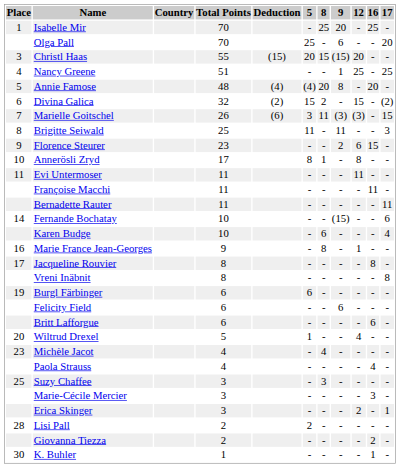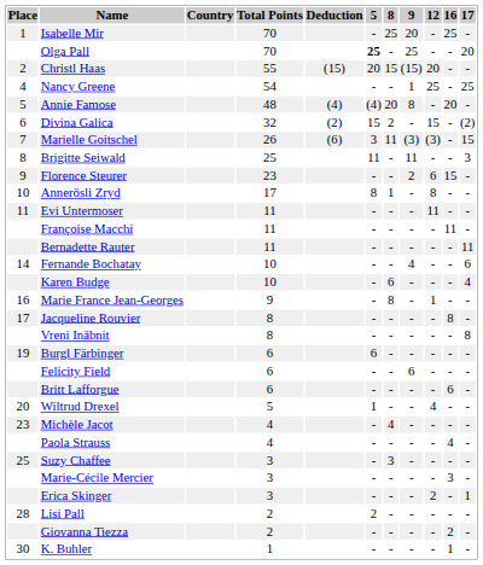 <table border="0" style="border: 1px solid #999; background-color:#FFFFFF; text-align:center">
 <tr align="center" bgcolor="#CCCCCC">
 <th>Place</th>
 <th>Name</th>
 <th>Country</th>
 <th>Total Points</th>
 <th>Deduction</th>
 <th>5</th>
 <th>8</th>
 <th>9</th>
 <th>12</th>
 <th>16</th>
 <th>17</th>
 </tr>
 <tr bgcolor="#EFEFEF">
 <td>1</td>
 <td align="left"><a href='#'>Isabelle Mir</a></td>
 <td align="left"></td>
 <td>70</td>
 <td></td>
 <td>-</td>
 <td>25</td>
 <td>20</td>
 <td>-</td>
 <td>25</td>
 <td>-</td>
 </tr>
 <tr>
 <td></td>
 <td align="left"><a href='#'>Olga Pall</a></td>
 <td align="left"></td>
 <td>70</td>
 <td></td>
+<td><strong>25</strong></td>
+<td>-</td>
 <td>25</td>
-<td>-</td>
-<td>6</td>
 <td>-</td>
 <td>-</td>
 <td>20</td>
 </tr>
 <tr bgcolor="#EFEFEF">
-<td>3</td>
+<td>2</td>
 <td align="left"><a href='#'>Christl Haas</a></td>
 <td align="left"></td>
 <td>55</td>
 <td>(15)</td>
 <td>20</td>
 <td>15</td>
 <td>(15)</td>
 <td>20</td>
 <td>-</td>
 <td>-</td>
 </tr>
 <tr>
 <td>4</td>
 <td align="left"><a href='#'>Nancy Greene</a></td>
 <td align="left"></td>
-<td>51</td>
+<td>54</td>
 <td></td>
 <td>-</td>
 <td>-</td>
 <td>1</td>
 <td>25</td>
 <td>-</td>
 <td>25</td>
 </tr>
 <tr bgcolor="#EFEFEF">
 <td>5</td>
 <td align="left"><a href='#'>Annie Famose</a></td>
 <td align="left"></td>
 <td>48</td>
 <td>(4)</td>
 <td>(4)</td>
 <td>20</td>
 <td>8</td>
 <td>-</td>
 <td>20</td>
 <td>-</td>
 </tr>
 <tr>
 <td>6</td>
 <td align="left"><a href='#'>Divina Galica</a></td>
 <td align="left"></td>
 <td>32</td>
 <td>(2)</td>
 <td>15</td>
 <td>2</td>
 <td>-</td>
 <td>15</td>
 <td>-</td>
 <td>(2)</td>
 </tr>
 <tr bgcolor="#EFEFEF">
 <td>7</td>
 <td align="left"><a href='#'>Marielle Goitschel</a></td>
 <td align="left"></td>
 <td>26</td>
 <td>(6)</td>
 <td>3</td>
 <td>11</td>
 <td>(3)</td>
 <td>(3)</td>
 <td>-</td>
 <td>15</td>
 </tr>
 <tr>
 <td>8</td>
 <td align="left"><a href='#'>Brigitte Seiwald</a></td>
 <td align="left"></td>
 <td>25</td>
 <td></td>
 <td>11</td>
 <td>-</td>
 <td>11</td>
 <td>-</td>
 <td>-</td>
 <td>3</td>
 </tr>
 <tr bgcolor="#EFEFEF">
 <td>9</td>
 <td align="left"><a href='#'>Florence Steurer</a></td>
 <td align="left"></td>
 <td>23</td>
 <td></td>
 <td>-</td>
 <td>-</td>
 <td>2</td>
 <td>6</td>
 <td>15</td>
 <td>-</td>
 </tr>
 <tr>
 <td>10</td>
 <td align="left"><a href='#'>Annerösli Zryd</a></td>
 <td align="left"></td>
 <td>17</td>
 <td></td>
 <td>8</td>
 <td>1</td>
 <td>-</td>
 <td>8</td>
 <td>-</td>
 <td>-</td>
 </tr>
 <tr bgcolor="#EFEFEF">
 <td>11</td>
 <td align="left"><a href='#'>Evi Untermoser</a></td>
 <td align="left"></td>
 <td>11</td>
 <td></td>
 <td>-</td>
 <td>-</td>
 <td>-</td>
 <td>11</td>
 <td>-</td>
 <td>-</td>
 </tr>
 <tr>
 <td></td>
 <td align="left"><a href='#'>Françoise Macchi</a></td>
 <td align="left"></td>
 <td>11</td>
 <td></td>
 <td>-</td>
 <td>-</td>
 <td>-</td>
 <td>-</td>
 <td>11</td>
 <td>-</td>
 </tr>
 <tr bgcolor="#EFEFEF">
 <td></td>
 <td align="left"><a href='#'>Bernadette Rauter</a></td>
 <td align="left"></td>
 <td>11</td>
 <td></td>
 <td>-</td>
 <td>-</td>
 <td>-</td>
 <td>-</td>
 <td>-</td>
 <td>11</td>
 </tr>
 <tr>
 <td>14</td>
 <td align="left"><a href='#'>Fernande Bochatay</a></td>
 <td align="left"></td>
 <td>10</td>
 <td></td>
 <td>-</td>
 <td>-</td>
-<td>(15)</td>
+<td>4</td>
 <td>-</td>
 <td>-</td>
 <td>6</td>
 </tr>
 <tr bgcolor="#EFEFEF">
 <td></td>
 <td align="left"><a href='#'>Karen Budge</a></td>
 <td align="left"></td>
 <td>10</td>
 <td></td>
 <td>-</td>
 <td>6</td>
 <td>-</td>
 <td>-</td>
 <td>-</td>
 <td>4</td>
 </tr>
 <tr>
 <td>16</td>
 <td align="left"><a href='#'>Marie France Jean-Georges</a></td>
 <td align="left"></td>
 <td>9</td>
 <td></td>
 <td>-</td>
 <td>8</td>
 <td>-</td>
 <td>1</td>
 <td>-</td>
 <td>-</td>
 </tr>
 <tr bgcolor="#EFEFEF">
 <td>17</td>
 <td align="left"><a href='#'>Jacqueline Rouvier</a></td>
 <td align="left"></td>
 <td>8</td>
 <td></td>
 <td>-</td>
 <td>-</td>
 <td>-</td>
 <td>-</td>
 <td>8</td>
 <td>-</td>
 </tr>
 <tr>
 <td></td>
 <td align="left"><a href='#'>Vreni Inäbnit</a></td>
 <td align="left"></td>
 <td>8</td>
 <td></td>
 <td>-</td>
 <td>-</td>
 <td>-</td>
 <td>-</td>
 <td>-</td>
 <td>8</td>
 </tr>
 <tr bgcolor="#EFEFEF">
 <td>19</td>
 <td align="left"><a href='#'>Burgl Färbinger</a></td>
 <td align="left"></td>
 <td>6</td>
 <td></td>
 <td>6</td>
 <td>-</td>
 <td>-</td>
 <td>-</td>
 <td>-</td>
 <td>-</td>
 </tr>
 <tr>
 <td></td>
 <td align="left"><a href='#'>Felicity Field</a></td>
 <td align="left"></td>
 <td>6</td>
 <td></td>
 <td>-</td>
 <td>-</td>
 <td>6</td>
 <td>-</td>
 <td>-</td>
 <td>-</td>
 </tr>
 <tr bgcolor="#EFEFEF">
 <td></td>
 <td align="left"><a href='#'>Britt Lafforgue</a></td>
 <td align="left"></td>
 <td>6</td>
 <td></td>
 <td>-</td>
 <td>-</td>
 <td>-</td>
 <td>-</td>
 <td>6</td>
 <td>-</td>
 </tr>
 <tr>
 <td>20</td>
 <td align="left"><a href='#'>Wiltrud Drexel</a></td>
 <td align="left"></td>
 <td>5</td>
 <td></td>
 <td>1</td>
 <td>-</td>
 <td>-</td>
 <td>4</td>
 <td>-</td>
 <td>-</td>
 </tr>
 <tr bgcolor="#EFEFEF">
 <td>23</td>
 <td align="left"><a href='#'>Michèle Jacot</a></td>
 <td align="left"></td>
 <td>4</td>
 <td></td>
 <td>-</td>
 <td>4</td>
 <td>-</td>
 <td>-</td>
 <td>-</td>
 <td>-</td>
 </tr>
 <tr>
 <td></td>
 <td align="left"><a href='#'>Paola Strauss</a></td>
 <td align="left"></td>
 <td>4</td>
 <td></td>
 <td>-</td>
 <td>-</td>
 <td>-</td>
 <td>-</td>
 <td>4</td>
 <td>-</td>
 </tr>
 <tr bgcolor="#EFEFEF">
 <td>25</td>
 <td align="left"><a href='#'>Suzy Chaffee</a></td>
 <td align="left"></td>
 <td>3</td>
 <td></td>
 <td>-</td>
 <td>3</td>
 <td>-</td>
 <td>-</td>
 <td>-</td>
 <td>-</td>
 </tr>
 <tr>
 <td></td>
 <td align="left"><a href='#'>Marie-Cécile Mercier</a></td>
 <td align="left"></td>
 <td>3</td>
 <td></td>
 <td>-</td>
 <td>-</td>
 <td>-</td>
 <td>-</td>
 <td>3</td>
 <td>-</td>
 </tr>
 <tr bgcolor="#EFEFEF">
 <td></td>
 <td align="left"><a href='#'>Erica Skinger</a></td>
 <td align="left"></td>
 <td>3</td>
 <td></td>
 <td>-</td>
 <td>-</td>
 <td>-</td>
 <td>2</td>
 <td>-</td>
 <td>1</td>
 </tr>
 <tr>
 <td>28</td>
 <td align="left"><a href='#'>Lisi Pall</a></td>
 <td align="left"></td>
 <td>2</td>
 <td></td>
 <td>2</td>
 <td>-</td>
 <td>-</td>
 <td>-</td>
 <td>-</td>
 <td>-</td>
 </tr>
 <tr bgcolor="#EFEFEF">
 <td></td>
 <td align="left"><a href='#'>Giovanna Tiezza</a></td>
 <td align="left"></td>
 <td>2</td>
 <td></td>
 <td>-</td>
 <td>-</td>
 <td>-</td>
 <td>-</td>
 <td>2</td>
 <td>-</td>
 </tr>
 <tr>
 <td>30</td>
 <td align="left"><a href='#'>K. Buhler</a></td>
 <td align="left"></td>
 <td>1</td>
 <td></td>
 <td>-</td>
 <td>-</td>
 <td>-</td>
 <td>-</td>
 <td>1</td>
 <td>-</td>
 </tr>
 </table>
